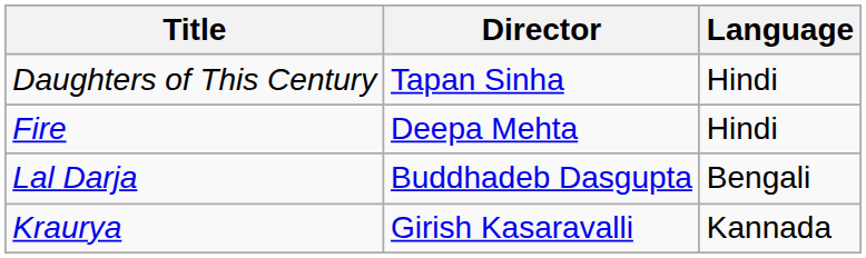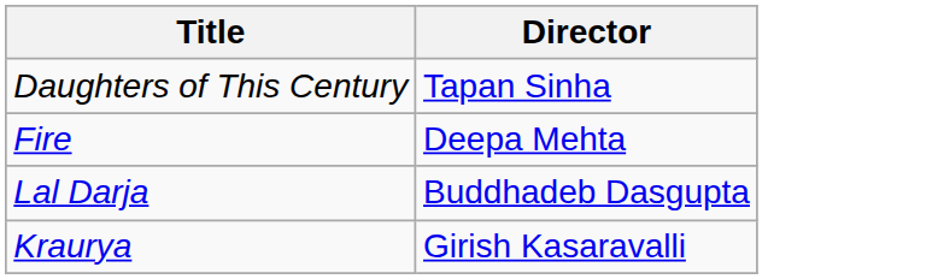 <table class="wikitable">
 <tr>
 <th>Title</th>
 <th>Director</th>
-<th>Language</th>
 </tr>
 <tr>
 <td><em>Daughters of This Century</em></td>
 <td><a href='#'>Tapan Sinha</a></td>
-<td>Hindi</td>
 </tr>
 <tr>
 <td><em><a href='#'>Fire</a></em></td>
 <td><a href='#'>Deepa Mehta</a></td>
-<td>Hindi</td>
 </tr>
 <tr>
 <td><em><a href='#'>Lal Darja</a></em></td>
 <td><a href='#'>Buddhadeb Dasgupta</a></td>
-<td>Bengali</td>
 </tr>
 <tr>
 <td><em><a href='#'>Kraurya</a></em></td>
 <td><a href='#'>Girish Kasaravalli</a></td>
-<td>Kannada</td>
 </tr>
 </table>
